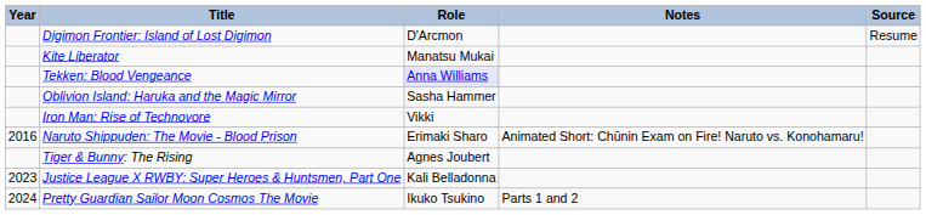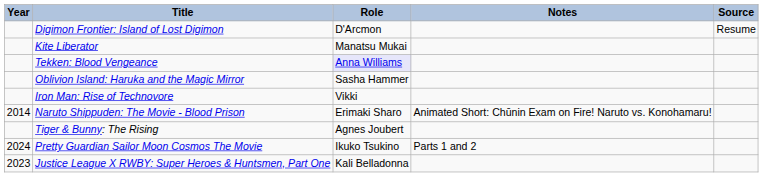 <table class="wikitable sortable plainrowheaders">
 <tr>
 <th style="background:#b0c4de;">Year </th>
 <th style="background:#b0c4de;">Title</th>
 <th style="background:#b0c4de;">Role</th>
 <th style="background:#b0c4de;" class="unsortable">Notes </th>
 <th style="background:#b0c4de;" class="unsortable">Source</th>
 </tr>
 <tr>
 <td></td>
 <td><em><a href='#'>Digimon Frontier: Island of Lost Digimon</a></em></td>
 <td>D'Arcmon</td>
 <td> </td>
 <td>Resume</td>
 </tr>
 <tr>
 <td></td>
 <td><em><a href='#'>Kite Liberator</a></em></td>
 <td>Manatsu Mukai</td>
 <td> </td>
 <td></td>
 </tr>
 <tr>
 <td></td>
 <td><em><a href='#'>Tekken: Blood Vengeance</a></em></td>
 <td style="background: lavender;"><a href='#'>Anna Williams</a></td>
 <td> </td>
 <td></td>
 </tr>
 <tr>
 <td></td>
 <td><em><a href='#'>Oblivion Island: Haruka and the Magic Mirror</a></em></td>
 <td>Sasha Hammer</td>
 <td> </td>
 <td></td>
 </tr>
 <tr>
 <td></td>
 <td><em><a href='#'>Iron Man: Rise of Technovore</a></em></td>
 <td>Vikki</td>
 <td> </td>
 <td></td>
 </tr>
 <tr>
-<td>2016</td>
+<td>2014</td>
 <td><em><a href='#'>Naruto Shippuden: The Movie - Blood Prison</a></em></td>
 <td>Erimaki Sharo</td>
 <td>Animated Short: Chūnin Exam on Fire! Naruto vs. Konohamaru!</td>
 <td></td>
 </tr>
 <tr>
 <td></td>
 <td><em><a href='#'>Tiger & Bunny</a>: The Rising</em></td>
 <td>Agnes Joubert</td>
 <td> </td>
 <td></td>
 </tr>
 <tr>
+<td>2024</td>
+<td><em><a href='#'>Pretty Guardian Sailor Moon Cosmos The Movie</a></em></td>
+<td>Ikuko Tsukino</td>
+<td>Parts 1 and 2</td>
+<td></td>
+</tr>
+<tr>
 <td>2023</td>
 <td><em><a href='#'>Justice League X RWBY: Super Heroes & Huntsmen, Part One</a></em></td>
 <td>Kali Belladonna</td>
 <td> </td>
 <td></td>
 </tr>
-<tr>
-<td>2024</td>
-<td><em><a href='#'>Pretty Guardian Sailor Moon Cosmos The Movie</a></em></td>
-<td>Ikuko Tsukino</td>
-<td>Parts 1 and 2</td>
-<td></td>
-</tr>
 </table>
